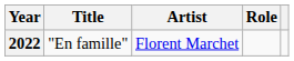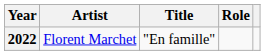 <table class="wikitable plainrowheaders sortable">
 <tr>
 <th scope="col">Year</th>
+<th scope="col" class="unsortable">Artist</th>
 <th scope="col">Title</th>
-<th scope="col" class="unsortable">Artist</th>
 <th scope="col" class="unsortable">Role</th>
 <th scope="col" class="unsortable"></th>
 </tr>
 <tr>
 <th scope="row">2022</th>
+<td><a href='#'>Florent Marchet</a></td>
 <td>"En famille"</td>
-<td><a href='#'>Florent Marchet</a></td>
 <td></td>
 <td style="text-align:center"></td>
 </tr>
 </table>
